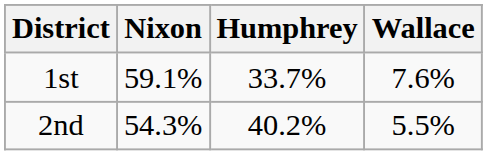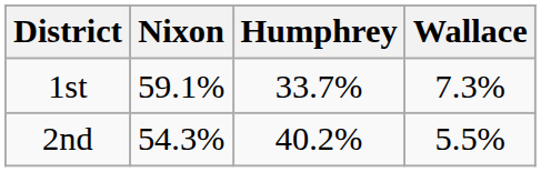 <table class="wikitable sortable" - style="text-align:center;">
 <tr>
 <th>District</th>
 <th>Nixon</th>
 <th>Humphrey</th>
 <th>Wallace</th>
 </tr>
 <tr>
 <td>1st</td>
 <td>59.1%</td>
 <td>33.7%</td>
-<td>7.6%</td>
+<td>7.3%</td>
 </tr>
 <tr>
 <td>2nd</td>
 <td>54.3%</td>
 <td>40.2%</td>
 <td>5.5%</td>
 </tr>
 </table>
